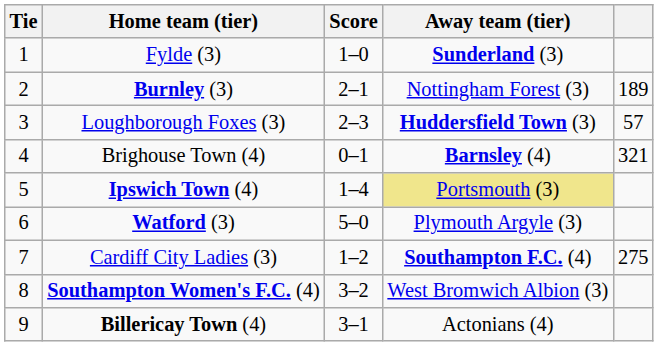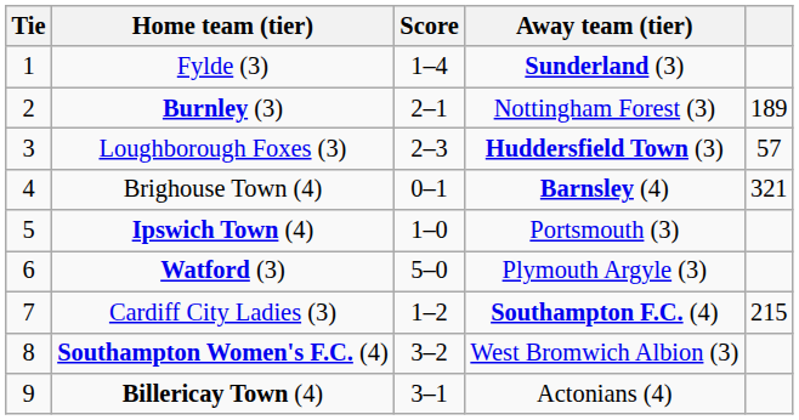 <table class="wikitable" style="text-align:center; font-size:85%">
 <tr>
 <th>Tie</th>
 <th>Home team (tier)</th>
 <th>Score</th>
 <th>Away team (tier)</th>
 <th></th>
 </tr>
 <tr>
 <td>1</td>
 <td><a href='#'>Fylde</a> (3)</td>
-<td>1–0</td>
+<td>1–4</td>
 <td><strong><a href='#'>Sunderland</a></strong> (3)</td>
 <td></td>
 </tr>
 <tr>
 <td>2</td>
 <td><strong><a href='#'>Burnley</a></strong> (3)</td>
 <td>2–1</td>
 <td><a href='#'>Nottingham Forest</a> (3)</td>
 <td>189</td>
 </tr>
 <tr>
 <td>3</td>
 <td><a href='#'>Loughborough Foxes</a> (3)</td>
 <td>2–3</td>
 <td><strong><a href='#'>Huddersfield Town</a></strong> (3)</td>
 <td>57</td>
 </tr>
 <tr>
 <td>4</td>
 <td>Brighouse Town (4)</td>
 <td>0–1</td>
 <td><strong><a href='#'>Barnsley</a></strong> (4)</td>
 <td>321</td>
 </tr>
 <tr>
 <td>5</td>
 <td><strong><a href='#'>Ipswich Town</a></strong> (4)</td>
-<td>1–4</td>
-<td style="background: khaki;"><a href='#'>Portsmouth</a> (3)</td>
+<td>1–0</td>
+<td><a href='#'>Portsmouth</a> (3)</td>
 <td></td>
 </tr>
 <tr>
 <td>6</td>
 <td><strong><a href='#'>Watford</a></strong> (3)</td>
 <td>5–0</td>
 <td><a href='#'>Plymouth Argyle</a> (3)</td>
 <td></td>
 </tr>
 <tr>
 <td>7</td>
 <td><a href='#'>Cardiff City Ladies</a> (3)</td>
 <td>1–2</td>
 <td><strong><a href='#'>Southampton F.C.</a></strong> (4)</td>
-<td>275</td>
+<td>215</td>
 </tr>
 <tr>
 <td>8</td>
 <td><strong><a href='#'>Southampton Women's F.C.</a></strong> (4)</td>
 <td>3–2</td>
 <td><a href='#'>West Bromwich Albion</a> (3)</td>
 <td></td>
 </tr>
 <tr>
 <td>9</td>
 <td><strong>Billericay Town</strong> (4)</td>
 <td>3–1</td>
 <td>Actonians (4)</td>
 <td></td>
 </tr>
 </table>
